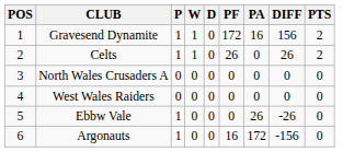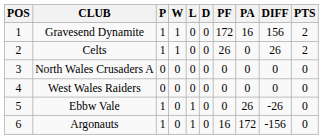 <table class="wikitable" style="text-align: center;">
 <tr>
 <th>POS</th>
 <th>CLUB</th>
 <th>P</th>
 <th>W</th>
+<th>L</th>
 <th>D</th>
 <th>PF</th>
 <th>PA</th>
 <th>DIFF</th>
 <th>PTS</th>
 </tr>
 <tr>
 <td>1</td>
 <td>Gravesend Dynamite</td>
 <td>1</td>
 <td>1</td>
 <td>0</td>
+<td>0</td>
 <td>172</td>
 <td>16</td>
 <td>156</td>
 <td>2</td>
 </tr>
 <tr>
 <td>2</td>
 <td>Celts</td>
 <td>1</td>
 <td>1</td>
 <td>0</td>
+<td>0</td>
 <td>26</td>
 <td>0</td>
 <td>26</td>
 <td>2</td>
 </tr>
 <tr>
 <td>3</td>
 <td> North Wales Crusaders A</td>
+<td>0</td>
 <td>0</td>
 <td>0</td>
 <td>0</td>
 <td>0</td>
 <td>0</td>
 <td>0</td>
 <td>0</td>
 </tr>
 <tr>
 <td>4</td>
 <td> West Wales Raiders</td>
 <td>0</td>
 <td>0</td>
 <td>0</td>
 <td>0</td>
 <td>0</td>
 <td>0</td>
 <td>0</td>
+<td>0</td>
 </tr>
 <tr>
 <td>5</td>
 <td>Ebbw Vale</td>
 <td>1</td>
 <td>0</td>
+<td>1</td>
 <td>0</td>
 <td>0</td>
 <td>26</td>
 <td>-26</td>
 <td>0</td>
 </tr>
 <tr>
 <td>6</td>
 <td>Argonauts</td>
 <td>1</td>
 <td>0</td>
+<td>1</td>
 <td>0</td>
 <td>16</td>
 <td>172</td>
 <td>-156</td>
 <td>0</td>
 </tr>
 </table>
